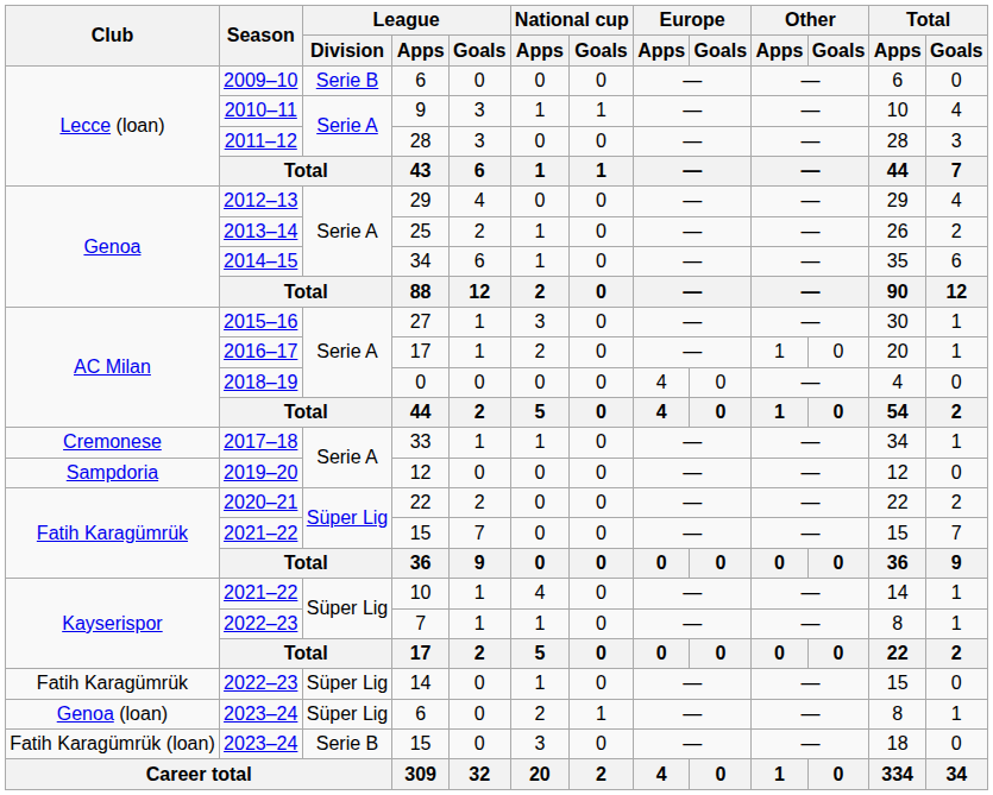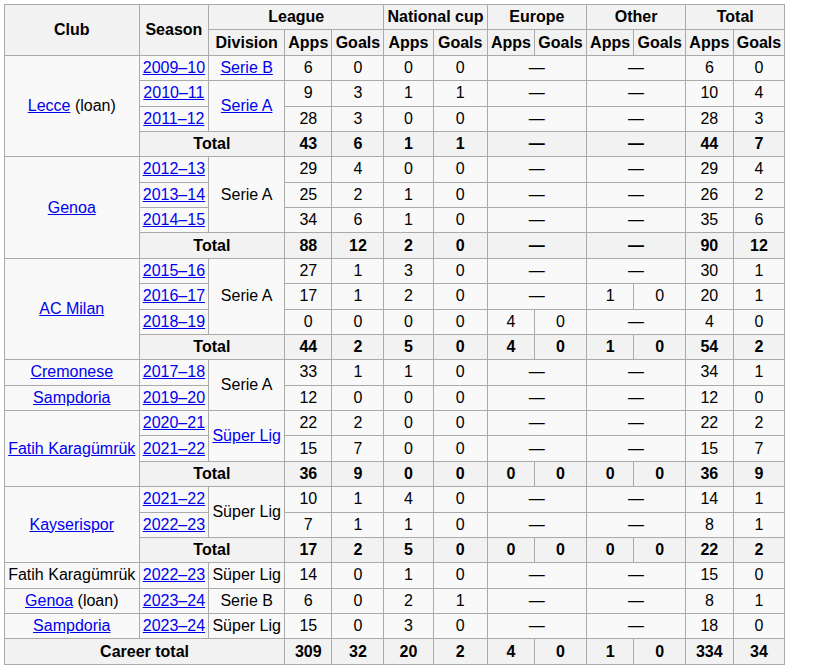 <table class="wikitable" style="text-align: center">
 <tr>
 <th rowspan="2">Club</th>
 <th rowspan="2">Season</th>
 <th colspan="3">League</th>
 <th colspan="2">National cup</th>
 <th colspan="2">Europe</th>
 <th colspan="2">Other</th>
 <th colspan="2">Total</th>
 </tr>
 <tr>
 <th>Division</th>
 <th>Apps</th>
 <th>Goals</th>
 <th>Apps</th>
 <th>Goals</th>
 <th>Apps</th>
 <th>Goals</th>
 <th>Apps</th>
 <th>Goals</th>
 <th>Apps</th>
 <th>Goals</th>
 </tr>
 <tr>
 <td rowspan="4"><a href='#'>Lecce</a> (loan)</td>
 <td><a href='#'>2009–10</a></td>
 <td><a href='#'>Serie B</a></td>
 <td>6</td>
 <td>0</td>
 <td>0</td>
 <td>0</td>
 <td colspan="2">—</td>
 <td colspan="2">—</td>
 <td>6</td>
 <td>0</td>
 </tr>
 <tr>
 <td><a href='#'>2010–11</a></td>
 <td rowspan="2"><a href='#'>Serie A</a></td>
 <td>9</td>
 <td>3</td>
 <td>1</td>
 <td>1</td>
 <td colspan="2">—</td>
 <td colspan="2">—</td>
 <td>10</td>
 <td>4</td>
 </tr>
 <tr>
 <td><a href='#'>2011–12</a></td>
 <td>28</td>
 <td>3</td>
 <td>0</td>
 <td>0</td>
 <td colspan="2">—</td>
 <td colspan="2">—</td>
 <td>28</td>
 <td>3</td>
 </tr>
 <tr>
 <th colspan="2">Total</th>
 <th>43</th>
 <th>6</th>
 <th>1</th>
 <th>1</th>
 <th colspan="2">—</th>
 <th colspan="2">—</th>
 <th>44</th>
 <th>7</th>
 </tr>
 <tr>
 <td rowspan="4"><a href='#'>Genoa</a></td>
 <td><a href='#'>2012–13</a></td>
 <td rowspan="3">Serie A</td>
 <td>29</td>
 <td>4</td>
 <td>0</td>
 <td>0</td>
 <td colspan="2">—</td>
 <td colspan="2">—</td>
 <td>29</td>
 <td>4</td>
 </tr>
 <tr>
 <td><a href='#'>2013–14</a></td>
 <td>25</td>
 <td>2</td>
 <td>1</td>
 <td>0</td>
 <td colspan="2">—</td>
 <td colspan="2">—</td>
 <td>26</td>
 <td>2</td>
 </tr>
 <tr>
 <td><a href='#'>2014–15</a></td>
 <td>34</td>
 <td>6</td>
 <td>1</td>
 <td>0</td>
 <td colspan="2">—</td>
 <td colspan="2">—</td>
 <td>35</td>
 <td>6</td>
 </tr>
 <tr>
 <th colspan="2">Total</th>
 <th>88</th>
 <th>12</th>
 <th>2</th>
 <th>0</th>
 <th colspan="2">—</th>
 <th colspan="2">—</th>
 <th>90</th>
 <th>12</th>
 </tr>
 <tr>
 <td rowspan="4"><a href='#'>AC Milan</a></td>
 <td><a href='#'>2015–16</a></td>
 <td rowspan="3">Serie A</td>
 <td>27</td>
 <td>1</td>
 <td>3</td>
 <td>0</td>
 <td colspan="2">—</td>
 <td colspan="2">—</td>
 <td>30</td>
 <td>1</td>
 </tr>
 <tr>
 <td><a href='#'>2016–17</a></td>
 <td>17</td>
 <td>1</td>
 <td>2</td>
 <td>0</td>
 <td colspan="2">—</td>
 <td>1</td>
 <td>0</td>
 <td>20</td>
 <td>1</td>
 </tr>
 <tr>
 <td><a href='#'>2018–19</a></td>
 <td>0</td>
 <td>0</td>
 <td>0</td>
 <td>0</td>
 <td>4</td>
 <td>0</td>
 <td colspan="2">—</td>
 <td>4</td>
 <td>0</td>
 </tr>
 <tr>
 <th colspan="2">Total</th>
 <th>44</th>
 <th>2</th>
 <th>5</th>
 <th>0</th>
 <th>4</th>
 <th>0</th>
 <th>1</th>
 <th>0</th>
 <th>54</th>
 <th>2</th>
 </tr>
 <tr>
 <td><a href='#'>Cremonese</a></td>
 <td><a href='#'>2017–18</a></td>
 <td rowspan="2">Serie A</td>
 <td>33</td>
 <td>1</td>
 <td>1</td>
 <td>0</td>
 <td colspan="2">—</td>
 <td colspan="2">—</td>
 <td>34</td>
 <td>1</td>
 </tr>
 <tr>
 <td><a href='#'>Sampdoria</a></td>
 <td><a href='#'>2019–20</a></td>
 <td>12</td>
 <td>0</td>
 <td>0</td>
 <td>0</td>
 <td colspan="2">—</td>
 <td colspan="2">—</td>
 <td>12</td>
 <td>0</td>
 </tr>
 <tr>
 <td rowspan="3"><a href='#'>Fatih Karagümrük</a></td>
 <td><a href='#'>2020–21</a></td>
 <td rowspan="2"><a href='#'>Süper Lig</a></td>
 <td>22</td>
 <td>2</td>
 <td>0</td>
 <td>0</td>
 <td colspan="2">—</td>
 <td colspan="2">—</td>
 <td>22</td>
 <td>2</td>
 </tr>
 <tr>
 <td><a href='#'>2021–22</a></td>
 <td>15</td>
 <td>7</td>
 <td>0</td>
 <td>0</td>
 <td colspan="2">—</td>
 <td colspan="2">—</td>
 <td>15</td>
 <td>7</td>
 </tr>
 <tr>
 <th colspan="2">Total</th>
 <th>36</th>
 <th>9</th>
 <th>0</th>
 <th>0</th>
 <th>0</th>
 <th>0</th>
 <th>0</th>
 <th>0</th>
 <th>36</th>
 <th>9</th>
 </tr>
 <tr>
 <td rowspan="3"><a href='#'>Kayserispor</a></td>
 <td><a href='#'>2021–22</a></td>
 <td rowspan="2">Süper Lig</td>
 <td>10</td>
 <td>1</td>
 <td>4</td>
 <td>0</td>
 <td colspan="2">—</td>
 <td colspan="2">—</td>
 <td>14</td>
 <td>1</td>
 </tr>
 <tr>
 <td><a href='#'>2022–23</a></td>
 <td>7</td>
 <td>1</td>
 <td>1</td>
 <td>0</td>
 <td colspan="2">—</td>
 <td colspan="2">—</td>
 <td>8</td>
 <td>1</td>
 </tr>
 <tr>
 <th colspan="2">Total</th>
 <th>17</th>
 <th>2</th>
 <th>5</th>
 <th>0</th>
 <th>0</th>
 <th>0</th>
 <th>0</th>
 <th>0</th>
 <th>22</th>
 <th>2</th>
 </tr>
 <tr>
 <td>Fatih Karagümrük</td>
 <td><a href='#'>2022–23</a></td>
 <td>Süper Lig</td>
 <td>14</td>
 <td>0</td>
 <td>1</td>
 <td>0</td>
 <td colspan="2">—</td>
 <td colspan="2">—</td>
 <td>15</td>
 <td>0</td>
 </tr>
 <tr>
 <td><a href='#'>Genoa</a> (loan)</td>
 <td><a href='#'>2023–24</a></td>
-<td>Süper Lig</td>
+<td>Serie B</td>
 <td>6</td>
 <td>0</td>
 <td>2</td>
 <td>1</td>
 <td colspan="2">—</td>
 <td colspan="2">—</td>
 <td>8</td>
 <td>1</td>
 </tr>
 <tr>
-<td>Fatih Karagümrük (loan)</td>
+<td><a href='#'>Sampdoria</a></td>
 <td><a href='#'>2023–24</a></td>
-<td>Serie B</td>
+<td>Süper Lig</td>
 <td>15</td>
 <td>0</td>
 <td>3</td>
 <td>0</td>
 <td colspan="2">—</td>
 <td colspan="2">—</td>
 <td>18</td>
 <td>0</td>
 </tr>
 <tr>
 <th colspan="3">Career total</th>
 <th>309</th>
 <th>32</th>
 <th>20</th>
 <th>2</th>
 <th>4</th>
 <th>0</th>
 <th>1</th>
 <th>0</th>
 <th>334</th>
 <th>34</th>
 </tr>
 </table>
